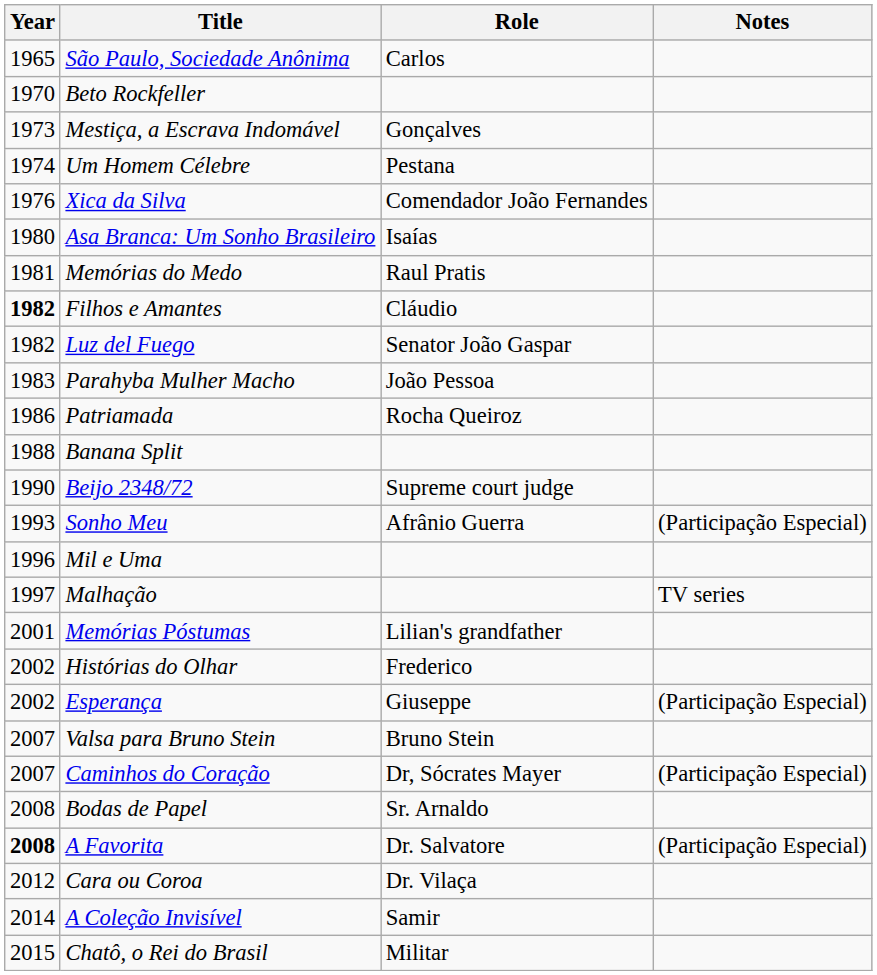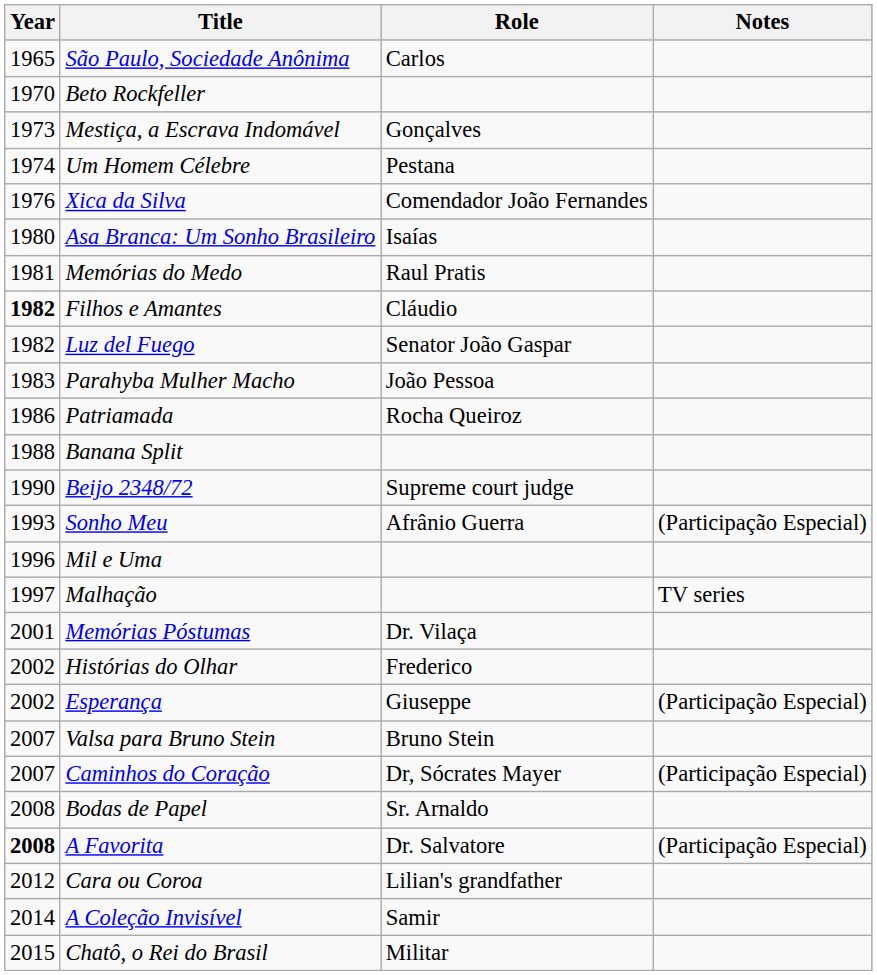 <table class="wikitable">
 <tr>
 <th>Year</th>
 <th>Title</th>
 <th>Role</th>
 <th>Notes</th>
 </tr>
 <tr>
 <td>1965</td>
 <td><em><a href='#'>São Paulo, Sociedade Anônima</a></em></td>
 <td>Carlos</td>
 <td></td>
 </tr>
 <tr>
 <td>1970</td>
 <td><em>Beto Rockfeller</em></td>
 <td></td>
 <td></td>
 </tr>
 <tr>
 <td>1973</td>
 <td><em>Mestiça, a Escrava Indomável</em></td>
 <td>Gonçalves</td>
 <td></td>
 </tr>
 <tr>
 <td>1974</td>
 <td><em>Um Homem Célebre</em></td>
 <td>Pestana</td>
 <td></td>
 </tr>
 <tr>
 <td>1976</td>
 <td><em><a href='#'>Xica da Silva</a></em></td>
 <td>Comendador João Fernandes</td>
 <td></td>
 </tr>
 <tr>
 <td>1980</td>
 <td><em><a href='#'>Asa Branca: Um Sonho Brasileiro</a></em></td>
 <td>Isaías</td>
 <td></td>
 </tr>
 <tr>
 <td>1981</td>
 <td><em>Memórias do Medo</em></td>
 <td>Raul Pratis</td>
 <td></td>
 </tr>
 <tr>
 <td><strong>1982</strong></td>
 <td><em>Filhos e Amantes</em></td>
 <td>Cláudio</td>
 <td></td>
 </tr>
 <tr>
 <td>1982</td>
 <td><em><a href='#'>Luz del Fuego</a></em></td>
 <td>Senator João Gaspar</td>
 <td></td>
 </tr>
 <tr>
 <td>1983</td>
 <td><em>Parahyba Mulher Macho</em></td>
 <td>João Pessoa</td>
 <td></td>
 </tr>
 <tr>
 <td>1986</td>
 <td><em>Patriamada</em></td>
 <td>Rocha Queiroz</td>
 <td></td>
 </tr>
 <tr>
 <td>1988</td>
 <td><em>Banana Split</em></td>
 <td></td>
 <td></td>
 </tr>
 <tr>
 <td>1990</td>
 <td><em><a href='#'>Beijo 2348/72</a></em></td>
 <td>Supreme court judge</td>
 <td></td>
 </tr>
 <tr>
 <td>1993</td>
 <td><em><a href='#'>Sonho Meu</a></em></td>
 <td>Afrânio Guerra</td>
 <td>(Participação Especial)</td>
 </tr>
 <tr>
 <td>1996</td>
 <td><em>Mil e Uma</em></td>
 <td></td>
 <td></td>
 </tr>
 <tr>
 <td>1997</td>
 <td><em>Malhação</em></td>
 <td></td>
 <td>TV series</td>
 </tr>
 <tr>
 <td>2001</td>
 <td><em><a href='#'>Memórias Póstumas</a></em></td>
-<td>Lilian's grandfather</td>
+<td>Dr. Vilaça</td>
 <td></td>
 </tr>
 <tr>
 <td>2002</td>
 <td><em>Histórias do Olhar</em></td>
 <td>Frederico</td>
 <td></td>
 </tr>
 <tr>
 <td>2002</td>
 <td><em><a href='#'>Esperança</a></em></td>
 <td>Giuseppe</td>
 <td>(Participação Especial)</td>
 </tr>
 <tr>
 <td>2007</td>
 <td><em>Valsa para Bruno Stein</em></td>
 <td>Bruno Stein</td>
 <td></td>
 </tr>
 <tr>
 <td>2007</td>
 <td><em><a href='#'>Caminhos do Coração</a></em></td>
 <td>Dr, Sócrates Mayer</td>
 <td>(Participação Especial)</td>
 </tr>
 <tr>
 <td>2008</td>
 <td><em>Bodas de Papel</em></td>
 <td>Sr. Arnaldo</td>
 <td></td>
 </tr>
 <tr>
 <td><strong>2008</strong></td>
 <td><em><a href='#'>A Favorita</a></em></td>
 <td>Dr. Salvatore</td>
 <td>(Participação Especial)</td>
 </tr>
 <tr>
 <td>2012</td>
 <td><em>Cara ou Coroa</em></td>
-<td>Dr. Vilaça</td>
+<td>Lilian's grandfather</td>
 <td></td>
 </tr>
 <tr>
 <td>2014</td>
 <td><em><a href='#'>A Coleção Invisível</a></em></td>
 <td>Samir</td>
 <td></td>
 </tr>
 <tr>
 <td>2015</td>
 <td><em>Chatô, o Rei do Brasil</em></td>
 <td>Militar</td>
 <td></td>
 </tr>
 </table>
